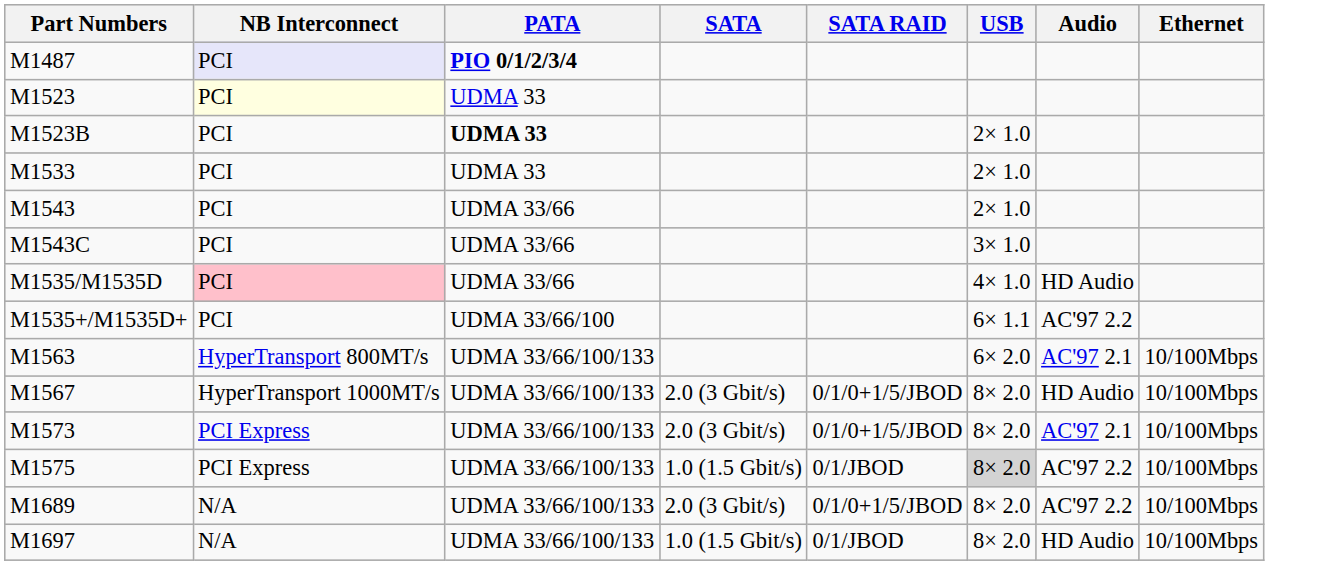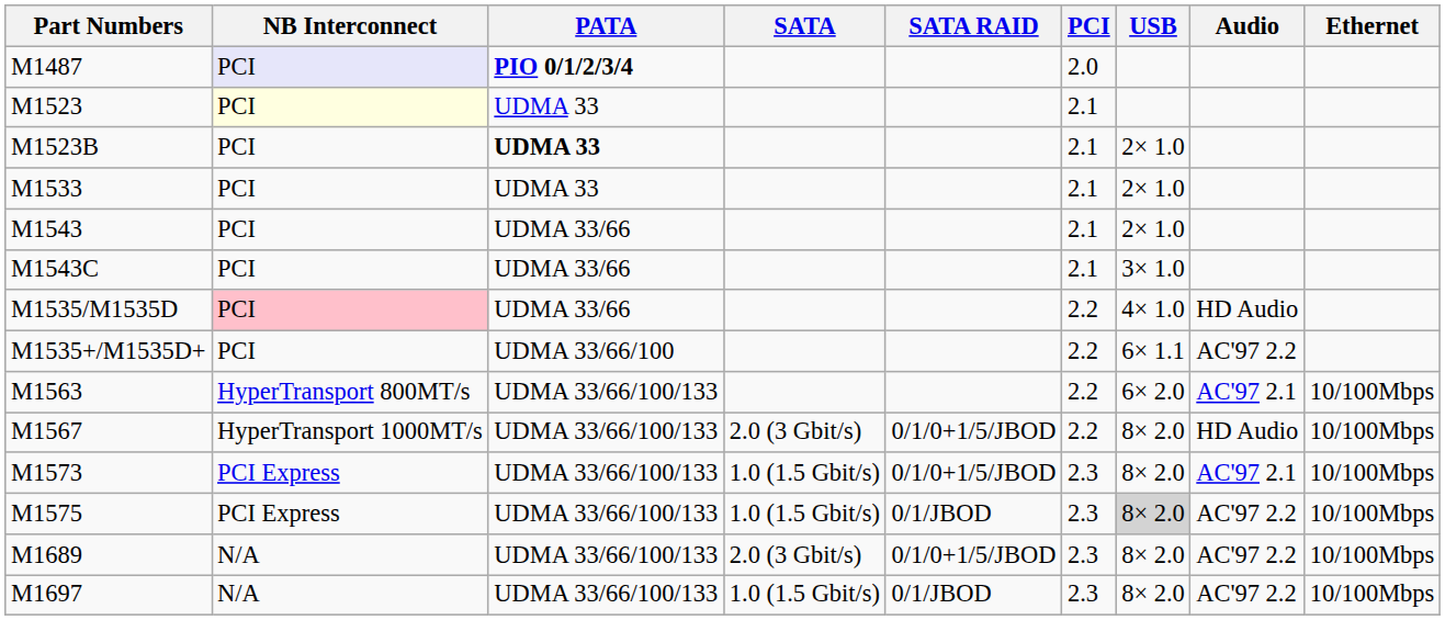 <table class="wikitable" style="font-size: 90%;">
 <tr>
 <th>Part Numbers</th>
 <th>NB Interconnect</th>
 <th><a href='#'>PATA</a></th>
 <th><a href='#'>SATA</a></th>
 <th><a href='#'>SATA RAID</a></th>
+<th><a href='#'>PCI</a></th>
 <th><a href='#'>USB</a></th>
 <th>Audio</th>
 <th>Ethernet</th>
 </tr>
 <tr>
 <td>M1487</td>
 <td style="background: lavender;">PCI</td>
 <td><strong><a href='#'>PIO</a> 0/1/2/3/4</strong></td>
 <td></td>
 <td></td>
+<td>2.0</td>
 <td></td>
 <td></td>
 <td></td>
 </tr>
 <tr>
 <td>M1523</td>
 <td style="background: lightyellow;">PCI</td>
 <td><a href='#'>UDMA</a> 33</td>
 <td></td>
 <td></td>
+<td>2.1</td>
 <td></td>
 <td></td>
 <td></td>
 </tr>
 <tr>
 <td>M1523B</td>
 <td>PCI</td>
 <td><strong>UDMA 33</strong></td>
 <td></td>
 <td></td>
+<td>2.1</td>
 <td>2× 1.0</td>
 <td></td>
 <td></td>
 </tr>
 <tr>
 <td>M1533</td>
 <td>PCI</td>
 <td>UDMA 33</td>
 <td></td>
 <td></td>
+<td>2.1</td>
 <td>2× 1.0</td>
 <td></td>
 <td></td>
 </tr>
 <tr>
 <td>M1543</td>
 <td>PCI</td>
 <td>UDMA 33/66</td>
 <td></td>
 <td></td>
+<td>2.1</td>
 <td>2× 1.0</td>
 <td></td>
 <td></td>
 </tr>
 <tr>
 <td>M1543C</td>
 <td>PCI</td>
 <td>UDMA 33/66</td>
 <td></td>
 <td></td>
+<td>2.1</td>
 <td>3× 1.0</td>
 <td></td>
 <td></td>
 </tr>
 <tr>
 <td>M1535/M1535D</td>
 <td style="background: pink;">PCI</td>
 <td>UDMA 33/66</td>
 <td></td>
 <td></td>
+<td>2.2</td>
 <td>4× 1.0</td>
 <td>HD Audio</td>
 <td></td>
 </tr>
 <tr>
 <td>M1535+/M1535D+</td>
 <td>PCI</td>
 <td>UDMA 33/66/100</td>
 <td></td>
 <td></td>
+<td>2.2</td>
 <td>6× 1.1</td>
 <td>AC'97 2.2</td>
 <td></td>
 </tr>
 <tr>
 <td>M1563</td>
 <td><a href='#'>HyperTransport</a> 800MT/s</td>
 <td>UDMA 33/66/100/133</td>
 <td></td>
 <td></td>
+<td>2.2</td>
 <td>6× 2.0</td>
 <td><a href='#'>AC'97</a> 2.1</td>
 <td>10/100Mbps</td>
 </tr>
 <tr>
 <td>M1567</td>
 <td>HyperTransport 1000MT/s</td>
 <td>UDMA 33/66/100/133</td>
 <td>2.0 (3 Gbit/s)</td>
 <td>0/1/0+1/5/JBOD</td>
+<td>2.2</td>
 <td>8× 2.0</td>
 <td>HD Audio</td>
 <td>10/100Mbps</td>
 </tr>
 <tr>
 <td>M1573</td>
 <td><a href='#'>PCI Express</a></td>
 <td>UDMA 33/66/100/133</td>
-<td>2.0 (3 Gbit/s)</td>
+<td>1.0 (1.5 Gbit/s)</td>
 <td>0/1/0+1/5/JBOD</td>
+<td>2.3</td>
 <td>8× 2.0</td>
 <td><a href='#'>AC'97</a> 2.1</td>
 <td>10/100Mbps</td>
 </tr>
 <tr>
 <td>M1575</td>
 <td>PCI Express</td>
 <td>UDMA 33/66/100/133</td>
 <td>1.0 (1.5 Gbit/s)</td>
 <td>0/1/JBOD</td>
+<td>2.3</td>
 <td style="background: lightgrey;">8× 2.0</td>
 <td>AC'97 2.2</td>
 <td>10/100Mbps</td>
 </tr>
 <tr>
 <td>M1689</td>
 <td>N/A</td>
 <td>UDMA 33/66/100/133</td>
 <td>2.0 (3 Gbit/s)</td>
 <td>0/1/0+1/5/JBOD</td>
+<td>2.3</td>
 <td>8× 2.0</td>
 <td>AC'97 2.2</td>
 <td>10/100Mbps</td>
 </tr>
 <tr>
 <td>M1697</td>
 <td>N/A</td>
 <td>UDMA 33/66/100/133</td>
 <td>1.0 (1.5 Gbit/s)</td>
 <td>0/1/JBOD</td>
+<td>2.3</td>
 <td>8× 2.0</td>
-<td>HD Audio</td>
+<td>AC'97 2.2</td>
 <td>10/100Mbps</td>
 </tr>
 </table>
